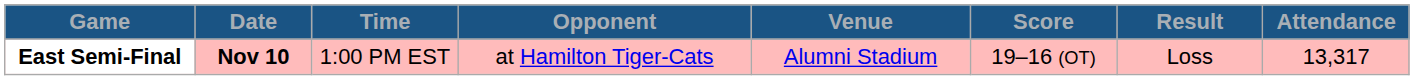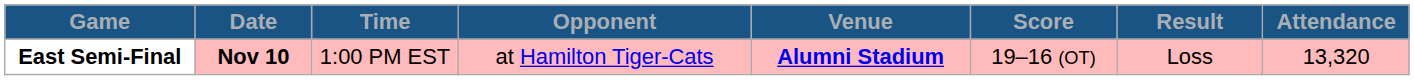 <table class="wikitable sortable">
 <tr>
 <th style="background:#1A5484;color:#A9AFB5;" width="13%">Game</th>
 <th style="background:#1A5484;color:#A9AFB5;" width="8%">Date</th>
 <th style="background:#1A5484;color:#A9AFB5;" width="10%">Time</th>
 <th style="background:#1A5484;color:#A9AFB5;" width="20%">Opponent</th>
 <th style="background:#1A5484;color:#A9AFB5;" width="15%">Venue</th>
 <th style="background:#1A5484;color:#A9AFB5;" width="10%">Score</th>
 <th style="background:#1A5484;color:#A9AFB5;" width="10%">Result</th>
 <th style="background:#1A5484;color:#A9AFB5;" width="10%">Attendance</th>
 </tr>
 <tr align="center" bgcolor="#ffbbbb">
 <td style="text-align:center; background:white;"><span><strong>East Semi-Final</strong></span></td>
 <td><strong>Nov 10</strong></td>
 <td>1:00 PM EST</td>
 <td>at <a href='#'>Hamilton Tiger-Cats</a></td>
-<td><a href='#'>Alumni Stadium</a></td>
+<td><strong><a href='#'>Alumni Stadium</a></strong></td>
 <td>19–16 <small>(OT)</small></td>
 <td>Loss</td>
-<td>13,317</td>
+<td>13,320</td>
 </tr>
 </table>
